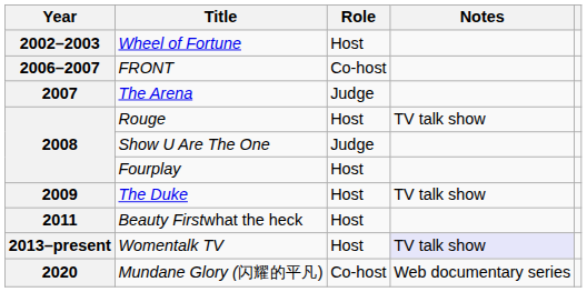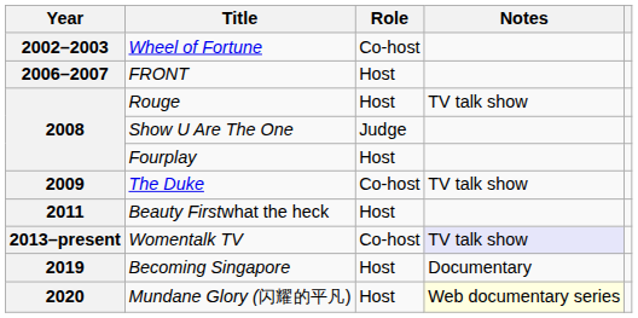 <table class="wikitable plainrowheaders sortable">
 <tr>
 <th scope="col">Year</th>
 <th scope="col">Title</th>
 <th scope="col">Role</th>
 <th scope="col" class="unsortable">Notes</th>
 <th scope="col" class="unsortable"></th>
 </tr>
 <tr>
 <th scope="row">2002–2003</th>
 <td><em><a href='#'>Wheel of Fortune</a></em></td>
-<td>Host</td>
+<td>Co-host</td>
 <td></td>
 <td></td>
 </tr>
 <tr>
 <th scope="row">2006–2007</th>
 <td><em>FRONT</em></td>
-<td>Co-host</td>
-<td></td>
-<td></td>
-</tr>
-<tr>
-<th scope="row">2007</th>
-<td><em><a href='#'>The Arena</a></em></td>
-<td>Judge</td>
+<td>Host</td>
 <td></td>
 <td></td>
 </tr>
 <tr>
 <th scope="row" rowspan="3">2008</th>
 <td><em>Rouge</em></td>
 <td>Host</td>
 <td>TV talk show</td>
 <td></td>
 </tr>
 <tr>
 <td><em>Show U Are The One</em></td>
 <td>Judge</td>
 <td></td>
 <td></td>
 </tr>
 <tr>
 <td><em>Fourplay</em></td>
 <td>Host</td>
 <td></td>
 <td></td>
 </tr>
 <tr>
 <th scope="row">2009</th>
 <td><em><a href='#'>The Duke</a></em></td>
-<td>Host</td>
+<td>Co-host</td>
 <td>TV talk show</td>
 <td></td>
 </tr>
 <tr>
 <th scope="row">2011</th>
 <td><em>Beauty First</em>what the heck</td>
 <td>Host</td>
 <td></td>
 <td></td>
 </tr>
 <tr>
 <th scope="row">2013–present</th>
 <td><em>Womentalk TV</em></td>
+<td>Co-host</td>
+<td style="background: lavender;">TV talk show</td>
+<td></td>
+</tr>
+<tr>
+<th scope="row">2019</th>
+<td><em>Becoming Singapore</em></td>
 <td>Host</td>
-<td style="background: lavender;">TV talk show</td>
+<td>Documentary</td>
 <td></td>
 </tr>
 <tr>
 <th scope="row">2020</th>
 <td><em>Mundane Glory (</em>闪耀的平凡)</td>
-<td>Co-host</td>
-<td>Web documentary series</td>
+<td>Host</td>
+<td style="background: lightyellow;">Web documentary series</td>
 <td></td>
 </tr>
 </table>
